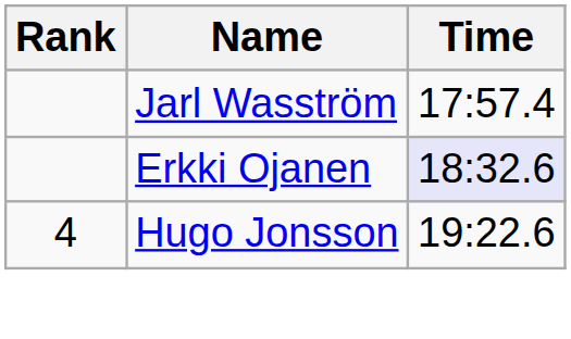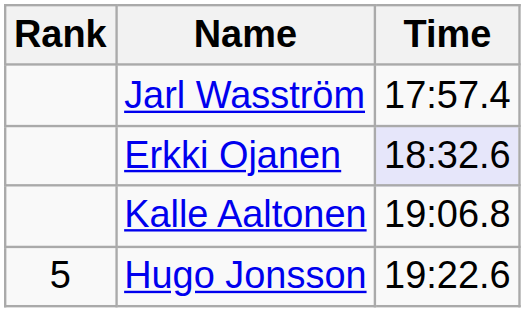 <table class="wikitable" style="text-align:center">
 <tr>
 <th>Rank</th>
 <th>Name</th>
 <th>Time</th>
 </tr>
 <tr>
 <td></td>
 <td align=left><a href='#'>Jarl Wasström</a></td>
 <td>17:57.4</td>
 </tr>
 <tr>
 <td></td>
 <td align=left><a href='#'>Erkki Ojanen</a></td>
 <td style="background: lavender;">18:32.6</td>
 </tr>
 <tr>
-<td>4</td>
+<td></td>
+<td align=left><a href='#'>Kalle Aaltonen</a></td>
+<td>19:06.8</td>
+</tr>
+<tr>
+<td>5</td>
 <td align=left><a href='#'>Hugo Jonsson</a></td>
 <td>19:22.6</td>
 </tr>
 </table>
